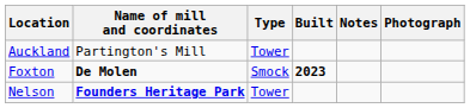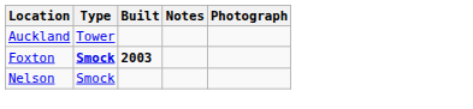 <table class="wikitable">
 <tr>
 <th>Location</th>
-<th>Name of mill<br>and coordinates</th>
 <th>Type</th>
 <th>Built</th>
 <th>Notes</th>
 <th>Photograph</th>
 </tr>
 <tr>
 <td><a href='#'>Auckland</a></td>
-<td>Partington's Mill</td>
 <td><a href='#'>Tower</a></td>
 <td></td>
 <td></td>
 <td></td>
 </tr>
 <tr>
 <td><a href='#'>Foxton</a></td>
-<td><strong>De Molen</strong></td>
-<td><a href='#'>Smock</a></td>
-<td><strong>2023</strong></td>
+<td><strong><a href='#'>Smock</a></strong></td>
+<td><strong>2003</strong></td>
 <td></td>
 <td></td>
 </tr>
 <tr>
 <td><a href='#'>Nelson</a></td>
-<td><strong><a href='#'>Founders Heritage Park</a></strong></td>
-<td><a href='#'>Tower</a></td>
+<td><a href='#'>Smock</a></td>
 <td></td>
 <td></td>
 <td></td>
 </tr>
 </table>
